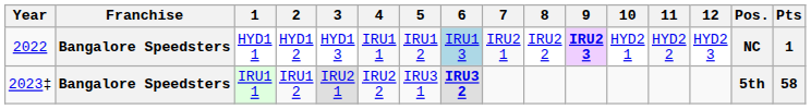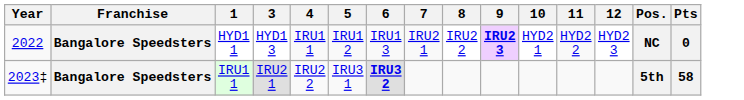 <table class="wikitable" style="text-align:center; font-size:85%">
 <tr>
 <th>Year</th>
 <th>Franchise</th>
 <th>1</th>
-<th>2</th>
 <th>3</th>
 <th>4</th>
 <th>5</th>
 <th>6</th>
 <th>7</th>
 <th>8</th>
 <th>9</th>
 <th>10</th>
 <th>11</th>
 <th>12</th>
 <th>Pos.</th>
 <th>Pts</th>
 </tr>
 <tr>
 <td><a href='#'>2022</a></td>
 <th nowrap>Bangalore Speedsters</th>
 <td style="background:#ffffff;"><a href='#'>HYD1<br>1</a><br></td>
-<td style="background:#ffffff;"><a href='#'>HYD1<br>2</a><br></td>
 <td style="background:#ffffff;"><a href='#'>HYD1<br>3</a><br></td>
 <td><a href='#'>IRU1<br>1</a></td>
 <td><a href='#'>IRU1<br>2</a></td>
-<td style="background: lightblue;"><a href='#'>IRU1<br>3</a></td>
+<td><a href='#'>IRU1<br>3</a></td>
 <td><a href='#'>IRU2<br>1</a></td>
 <td style="background:#ffffff;"><a href='#'>IRU2<br>2</a><br></td>
 <td style="background:#efcfff;"><strong><a href='#'>IRU2<br>3</a><br></strong></td>
 <td style="background:#ffffff;"><a href='#'>HYD2<br>1</a><br></td>
 <td><a href='#'>HYD2<br>2</a></td>
 <td style="background:#ffffff;"><a href='#'>HYD2<br>3</a><br></td>
 <th>NC</th>
-<th>1</th>
+<th>0</th>
 </tr>
 <tr>
 <td><a href='#'>2023</a>‡</td>
 <th nowrap>Bangalore Speedsters</th>
 <td style="background:#dfffdf;"><a href='#'>IRU1<br>1</a><br></td>
-<td><a href='#'>IRU1<br>2</a></td>
 <td style="background:#dfdfdf;"><a href='#'>IRU2<br>1</a><br></td>
 <td><a href='#'>IRU2<br>2</a></td>
 <td><a href='#'>IRU3<br>1</a></td>
 <td style="background:#dfdfdf;"><a href='#'><strong>IRU3<br>2</strong></a><br></td>
 <td></td>
 <td></td>
 <td></td>
 <td></td>
 <td></td>
 <td></td>
 <th>5th</th>
 <th>58</th>
 </tr>
 </table>
